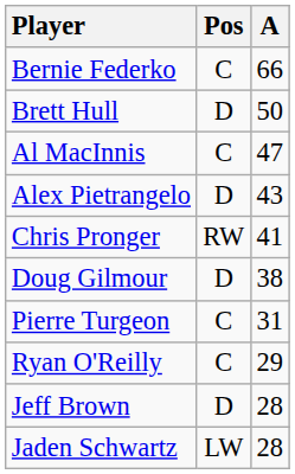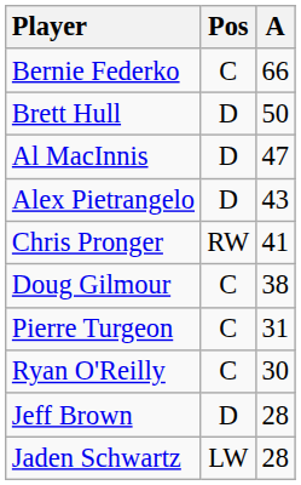 <table class="wikitable" style="text-align:center">
 <tr>
 <th style="text-align:left;">Player</th>
 <th>Pos</th>
 <th>A</th>
 </tr>
 <tr>
 <td style="text-align:left;"><a href='#'>Bernie Federko</a></td>
 <td>C</td>
 <td>66</td>
 </tr>
 <tr>
 <td style="text-align:left;"><a href='#'>Brett Hull</a></td>
 <td>D</td>
 <td>50</td>
 </tr>
 <tr>
 <td style="text-align:left;"><a href='#'>Al MacInnis</a></td>
-<td>C</td>
+<td>D</td>
 <td>47</td>
 </tr>
 <tr>
 <td style="text-align:left;"><a href='#'>Alex Pietrangelo</a></td>
 <td>D</td>
 <td>43</td>
 </tr>
 <tr>
 <td style="text-align:left;"><a href='#'>Chris Pronger</a></td>
 <td>RW</td>
 <td>41</td>
 </tr>
 <tr>
 <td style="text-align:left;"><a href='#'>Doug Gilmour</a></td>
-<td>D</td>
+<td>C</td>
 <td>38</td>
 </tr>
 <tr>
 <td style="text-align:left;"><a href='#'>Pierre Turgeon</a></td>
 <td>C</td>
 <td>31</td>
 </tr>
 <tr>
 <td style="text-align:left;"><a href='#'>Ryan O'Reilly</a></td>
 <td>C</td>
-<td>29</td>
+<td>30</td>
 </tr>
 <tr>
 <td style="text-align:left;"><a href='#'>Jeff Brown</a></td>
 <td>D</td>
 <td>28</td>
 </tr>
 <tr>
 <td style="text-align:left;"><a href='#'>Jaden Schwartz</a></td>
 <td>LW</td>
 <td>28</td>
 </tr>
 </table>
